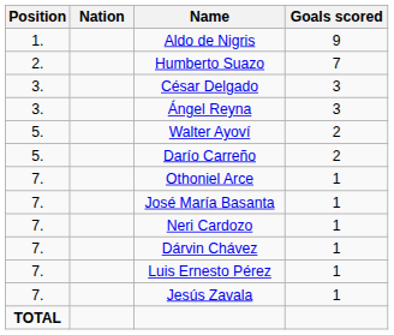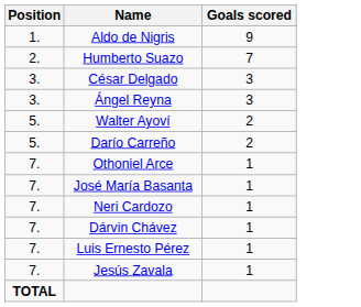 <table class="wikitable" style="font-size: 95%; text-align: center;">
 <tr>
 <th width=60>Position</th>
-<th width=60>Nation</th>
 <th width=150>Name</th>
 <th width=100>Goals scored</th>
 </tr>
 <tr>
 <td>1.</td>
-<td></td>
 <td><a href='#'>Aldo de Nigris</a></td>
 <td>9</td>
 </tr>
 <tr>
 <td>2.</td>
-<td></td>
 <td><a href='#'>Humberto Suazo</a></td>
 <td>7</td>
 </tr>
 <tr>
 <td>3.</td>
-<td></td>
 <td><a href='#'>César Delgado</a></td>
 <td>3</td>
 </tr>
 <tr>
 <td>3.</td>
-<td></td>
 <td><a href='#'>Ángel Reyna</a></td>
 <td>3</td>
 </tr>
 <tr>
 <td>5.</td>
-<td></td>
 <td><a href='#'>Walter Ayoví</a></td>
 <td>2</td>
 </tr>
 <tr>
 <td>5.</td>
-<td></td>
 <td><a href='#'>Darío Carreño</a></td>
 <td>2</td>
 </tr>
 <tr>
 <td>7.</td>
-<td></td>
 <td><a href='#'>Othoniel Arce</a></td>
 <td>1</td>
 </tr>
 <tr>
 <td>7.</td>
-<td></td>
 <td><a href='#'>José María Basanta</a></td>
 <td>1</td>
 </tr>
 <tr>
 <td>7.</td>
-<td></td>
 <td><a href='#'>Neri Cardozo</a></td>
 <td>1</td>
 </tr>
 <tr>
 <td>7.</td>
-<td></td>
 <td><a href='#'>Dárvin Chávez</a></td>
 <td>1</td>
 </tr>
 <tr>
 <td>7.</td>
-<td></td>
 <td><a href='#'>Luis Ernesto Pérez</a></td>
 <td>1</td>
 </tr>
 <tr>
 <td>7.</td>
-<td></td>
 <td><a href='#'>Jesús Zavala</a></td>
 <td>1</td>
 </tr>
 <tr>
 <td><strong>TOTAL</strong></td>
 <td></td>
 <td></td>
-<td></td>
 </tr>
 </table>
